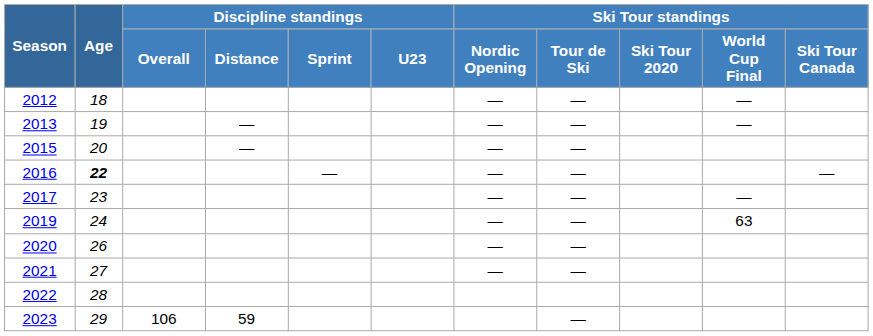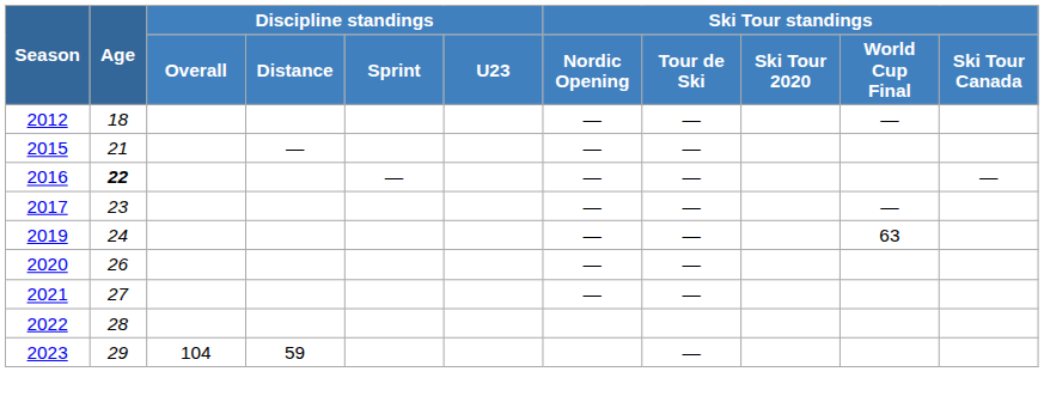 <table class="wikitable" style="font-size:95%; text-align:center; border:grey solid 1px; border-collapse:collapse; background:#ffffff;">
 <tr>
 <th style="background-color:#369; color:white; width:60px;" rowspan="2"> Season </th>
 <th style="background-color:#369; color:white; width:40px;" rowspan="2"> Age </th>
 <th style="background-color:#4180be; color:white;" colspan="4">Discipline standings</th>
 <th style="background-color:#4180be; color:white;" colspan="5">Ski Tour standings</th>
 </tr>
 <tr>
 <th style="background-color:#4180be; color:white; width:75px;">Overall</th>
 <th style="background-color:#4180be; color:white; width:75px;">Distance</th>
 <th style="background-color:#4180be; color:white; width:75px;">Sprint</th>
 <th style="background-color:#4180be; color:white; width:75px;">U23</th>
 <th style="background-color:#4180be; color:white; width:75px;">Nordic<br>Opening</th>
 <th style="background-color:#4180be; color:white; width:75px;">Tour de<br>Ski</th>
 <th style="background-color:#4180be; color:white; width:75px;">Ski Tour<br>2020</th>
 <th style="background-color:#4180be; color:white; width:75px;">World Cup<br>Final</th>
 <th style="background-color:#4180be; color:white; width:75px;">Ski Tour<br>Canada</th>
 </tr>
 <tr>
 <td><a href='#'>2012</a></td>
 <td><em>18</em></td>
 <td></td>
 <td></td>
 <td></td>
 <td></td>
 <td>—</td>
 <td>—</td>
 <td></td>
 <td>—</td>
 <td></td>
 </tr>
 <tr>
-<td><a href='#'>2013</a></td>
-<td><em>19</em></td>
-<td></td>
-<td>—</td>
-<td></td>
-<td></td>
-<td>—</td>
-<td>—</td>
-<td></td>
-<td>—</td>
-<td></td>
-</tr>
-<tr>
 <td><a href='#'>2015</a></td>
-<td><em>20</em></td>
+<td><em>21</em></td>
 <td></td>
 <td>—</td>
 <td></td>
 <td></td>
 <td>—</td>
 <td>—</td>
 <td></td>
 <td></td>
 <td></td>
 </tr>
 <tr>
 <td><a href='#'>2016</a></td>
 <td><strong><em>22</em></strong></td>
 <td></td>
 <td></td>
 <td>—</td>
 <td></td>
 <td>—</td>
 <td>—</td>
 <td></td>
 <td></td>
 <td>—</td>
 </tr>
 <tr>
 <td><a href='#'>2017</a></td>
 <td><em>23</em></td>
 <td></td>
 <td></td>
 <td></td>
 <td></td>
 <td>—</td>
 <td>—</td>
 <td></td>
 <td>—</td>
 <td></td>
 </tr>
 <tr>
 <td><a href='#'>2019</a></td>
 <td><em>24</em></td>
 <td></td>
 <td></td>
 <td></td>
 <td></td>
 <td>—</td>
 <td>—</td>
 <td></td>
 <td>63</td>
 <td></td>
 </tr>
 <tr>
 <td><a href='#'>2020</a></td>
 <td><em>26</em></td>
 <td></td>
 <td></td>
 <td></td>
 <td></td>
 <td>—</td>
 <td>—</td>
 <td></td>
 <td></td>
 <td></td>
 </tr>
 <tr>
 <td><a href='#'>2021</a></td>
 <td><em>27</em></td>
 <td></td>
 <td></td>
 <td></td>
 <td></td>
 <td>—</td>
 <td>—</td>
 <td></td>
 <td></td>
 <td></td>
 </tr>
 <tr>
 <td><a href='#'>2022</a></td>
 <td><em>28</em></td>
 <td></td>
 <td></td>
 <td></td>
 <td></td>
 <td></td>
 <td></td>
 <td></td>
 <td></td>
 <td></td>
 </tr>
 <tr>
 <td><a href='#'>2023</a></td>
 <td><em>29</em></td>
-<td>106</td>
+<td>104</td>
 <td>59</td>
 <td></td>
 <td></td>
 <td></td>
 <td>—</td>
 <td></td>
 <td></td>
 <td></td>
 </tr>
 </table>
